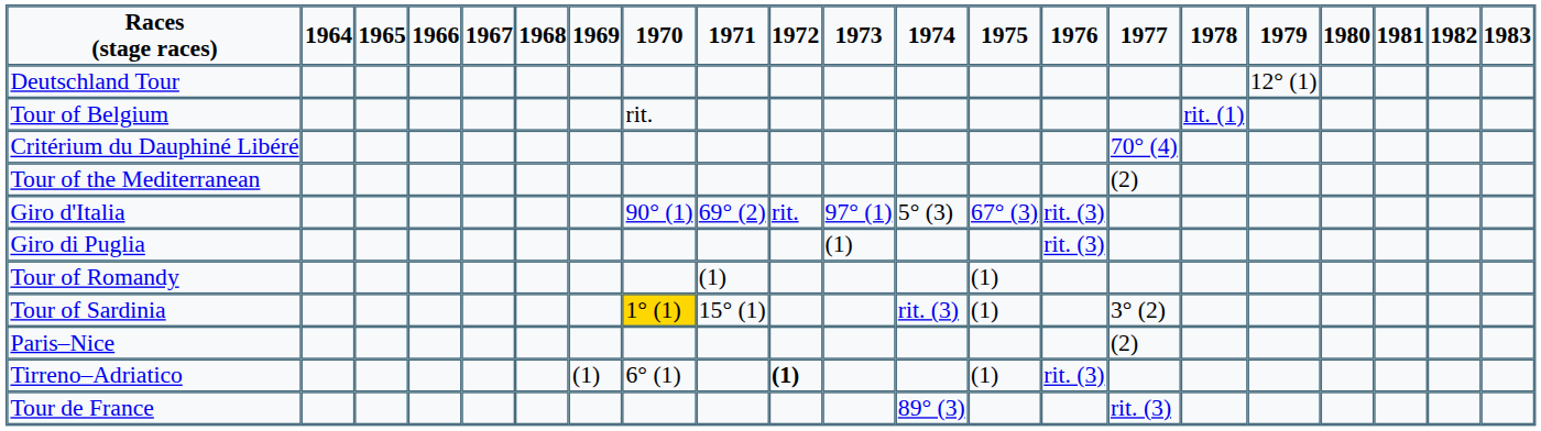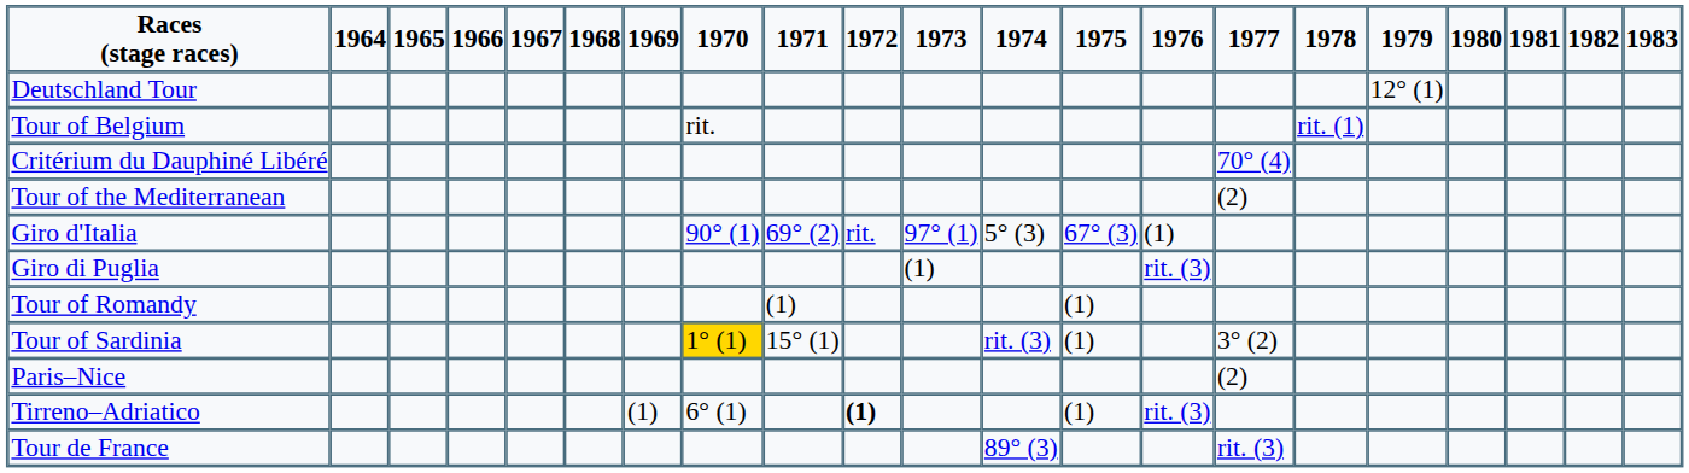 <table align="center" border="1" bgcolor="#F7F9FB" cellspacing="0" cellpadding="1" bordercolor="#486C7D">
 <tr>
 <th>Races<br>(stage races)</th>
 <th>1964</th>
 <th>1965</th>
 <th>1966</th>
 <th>1967</th>
 <th>1968</th>
 <th>1969</th>
 <th>1970</th>
 <th>1971</th>
 <th>1972</th>
 <th>1973</th>
 <th>1974</th>
 <th>1975</th>
 <th>1976</th>
 <th>1977</th>
 <th>1978</th>
 <th>1979</th>
 <th>1980</th>
 <th>1981</th>
 <th>1982</th>
 <th>1983</th>
 </tr>
 <tr>
 <td><a href='#'>Deutschland Tour</a></td>
 <td> </td>
 <td> </td>
 <td> </td>
 <td> </td>
 <td> </td>
 <td> </td>
 <td> </td>
 <td> </td>
 <td> </td>
 <td> </td>
 <td> </td>
 <td> </td>
 <td> </td>
 <td> </td>
 <td> </td>
 <td>12° (1)</td>
 <td> </td>
 <td> </td>
 <td> </td>
 <td> </td>
 </tr>
 <tr>
 <td><a href='#'>Tour of Belgium</a></td>
 <td> </td>
 <td> </td>
 <td> </td>
 <td> </td>
 <td> </td>
 <td> </td>
 <td>rit.</td>
 <td> </td>
 <td> </td>
 <td> </td>
 <td> </td>
 <td> </td>
 <td> </td>
 <td> </td>
 <td><a href='#'>rit. (1)</a></td>
 <td> </td>
 <td> </td>
 <td> </td>
 <td> </td>
 <td> </td>
 </tr>
 <tr>
 <td><a href='#'>Critérium du Dauphiné Libéré</a></td>
 <td> </td>
 <td> </td>
 <td> </td>
 <td> </td>
 <td> </td>
 <td> </td>
 <td> </td>
 <td> </td>
 <td> </td>
 <td> </td>
 <td> </td>
 <td> </td>
 <td> </td>
 <td><a href='#'>70° (4)</a></td>
 <td> </td>
 <td> </td>
 <td> </td>
 <td> </td>
 <td> </td>
 <td> </td>
 </tr>
 <tr>
 <td><a href='#'>Tour of the Mediterranean</a></td>
 <td> </td>
 <td> </td>
 <td> </td>
 <td> </td>
 <td> </td>
 <td> </td>
 <td> </td>
 <td> </td>
 <td> </td>
 <td> </td>
 <td> </td>
 <td> </td>
 <td> </td>
 <td>(2)</td>
 <td> </td>
 <td> </td>
 <td> </td>
 <td> </td>
 <td> </td>
 <td> </td>
 </tr>
 <tr>
 <td><a href='#'>Giro d'Italia</a></td>
 <td> </td>
 <td> </td>
 <td> </td>
 <td> </td>
 <td> </td>
 <td> </td>
 <td><a href='#'>90° (1)</a></td>
 <td><a href='#'>69° (2)</a></td>
 <td><a href='#'>rit.</a></td>
 <td><a href='#'>97° (1)</a></td>
 <td>5° (3)</td>
 <td><a href='#'>67° (3)</a></td>
-<td><a href='#'>rit. (3)</a></td>
+<td>(1)</td>
 <td> </td>
 <td> </td>
 <td> </td>
 <td> </td>
 <td> </td>
 <td> </td>
 <td> </td>
 </tr>
 <tr>
 <td><a href='#'>Giro di Puglia</a></td>
 <td> </td>
 <td> </td>
 <td> </td>
 <td> </td>
 <td> </td>
 <td> </td>
 <td> </td>
 <td> </td>
 <td> </td>
 <td>(1)</td>
 <td> </td>
 <td> </td>
 <td><a href='#'>rit. (3)</a></td>
 <td> </td>
 <td> </td>
 <td> </td>
 <td> </td>
 <td> </td>
 <td> </td>
 <td> </td>
 </tr>
 <tr>
 <td><a href='#'>Tour of Romandy</a></td>
 <td> </td>
 <td> </td>
 <td> </td>
 <td> </td>
 <td> </td>
 <td> </td>
 <td> </td>
 <td>(1)</td>
 <td> </td>
 <td> </td>
 <td> </td>
 <td>(1)</td>
 <td> </td>
 <td> </td>
 <td> </td>
 <td> </td>
 <td> </td>
 <td> </td>
 <td> </td>
 <td> </td>
 </tr>
 <tr>
 <td><a href='#'>Tour of Sardinia</a></td>
 <td> </td>
 <td> </td>
 <td> </td>
 <td> </td>
 <td> </td>
 <td> </td>
 <td bgcolor="gold">1° (1)</td>
 <td>15° (1)</td>
 <td> </td>
 <td> </td>
 <td><a href='#'>rit. (3)</a></td>
 <td>(1)</td>
 <td> </td>
 <td>3° (2)</td>
 <td> </td>
 <td> </td>
 <td> </td>
 <td> </td>
 <td> </td>
 <td> </td>
 </tr>
 <tr>
 <td><a href='#'>Paris–Nice</a></td>
 <td> </td>
 <td> </td>
 <td> </td>
 <td> </td>
 <td> </td>
 <td> </td>
 <td> </td>
 <td> </td>
 <td> </td>
 <td> </td>
 <td> </td>
 <td> </td>
 <td> </td>
 <td>(2)</td>
 <td> </td>
 <td> </td>
 <td> </td>
 <td> </td>
 <td> </td>
 <td> </td>
 </tr>
 <tr>
 <td><a href='#'>Tirreno–Adriatico</a></td>
 <td> </td>
 <td> </td>
 <td> </td>
 <td> </td>
 <td> </td>
 <td>(1)</td>
 <td>6° (1)</td>
 <td> </td>
 <td><strong>(1)</strong></td>
 <td> </td>
 <td> </td>
 <td>(1)</td>
 <td><a href='#'>rit. (3)</a></td>
 <td> </td>
 <td> </td>
 <td> </td>
 <td> </td>
 <td> </td>
 <td> </td>
 <td> </td>
 </tr>
 <tr>
 <td><a href='#'>Tour de France</a></td>
 <td> </td>
 <td> </td>
 <td> </td>
 <td> </td>
 <td> </td>
 <td> </td>
 <td> </td>
 <td> </td>
 <td> </td>
 <td> </td>
 <td><a href='#'>89° (3)</a></td>
 <td> </td>
 <td> </td>
 <td><a href='#'>rit. (3)</a></td>
 <td> </td>
 <td> </td>
 <td> </td>
 <td> </td>
 <td> </td>
 <td> </td>
 </tr>
 </table>
